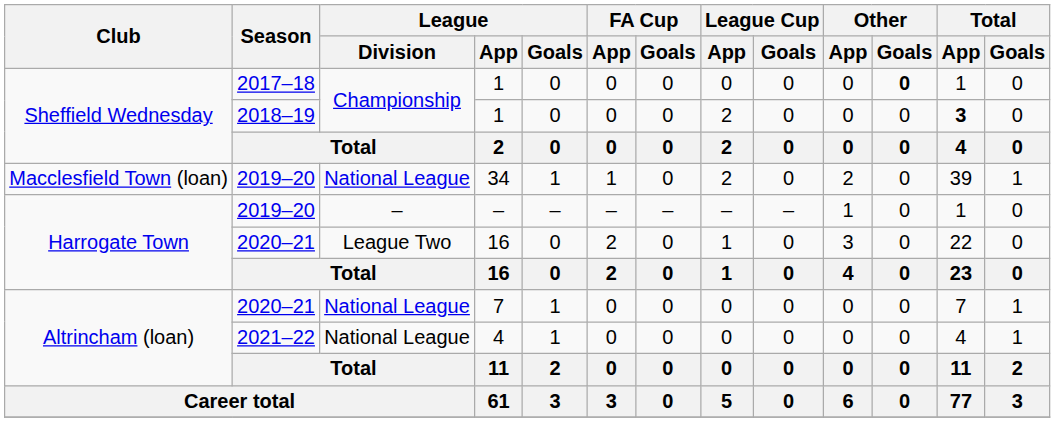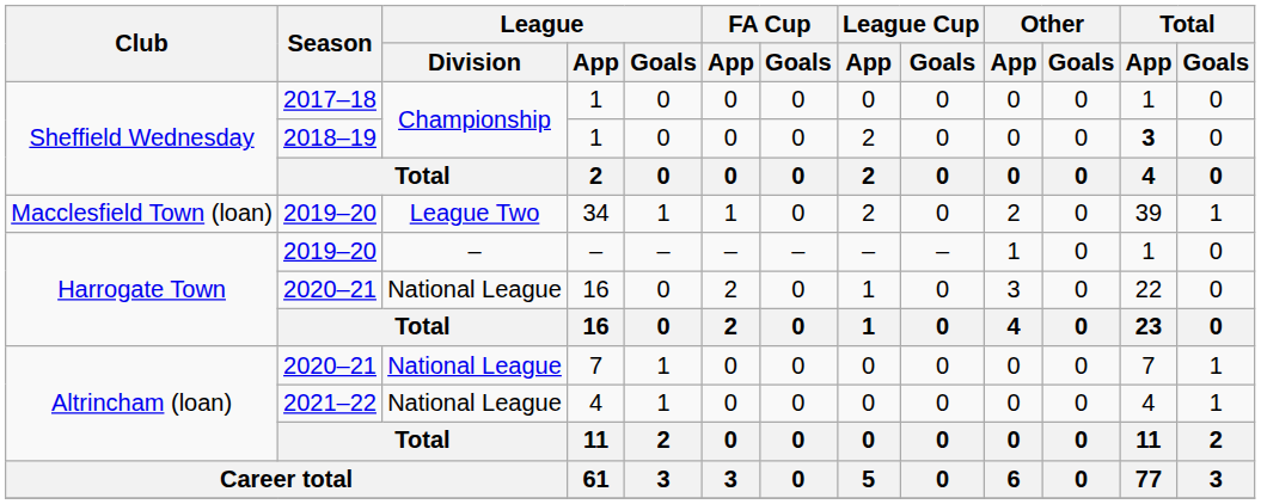 <table class="wikitable" style="text-align: center;">
 <tr>
 <th rowspan=2>Club</th>
 <th rowspan=2>Season</th>
 <th colspan=3>League</th>
 <th colspan=2>FA Cup</th>
 <th colspan=2>League Cup</th>
 <th colspan=2>Other</th>
 <th colspan=2>Total</th>
 </tr>
 <tr>
 <th>Division</th>
 <th>App</th>
 <th>Goals</th>
 <th>App</th>
 <th>Goals</th>
 <th>App</th>
 <th>Goals</th>
 <th>App</th>
 <th>Goals</th>
 <th>App</th>
 <th>Goals</th>
 </tr>
 <tr>
 <td rowspan="3"><a href='#'>Sheffield Wednesday</a></td>
 <td><a href='#'>2017–18</a></td>
 <td rowspan="2"><a href='#'>Championship</a></td>
 <td>1</td>
 <td>0</td>
 <td>0</td>
 <td>0</td>
 <td>0</td>
 <td>0</td>
 <td>0</td>
-<td><strong>0</strong></td>
+<td>0</td>
 <td>1</td>
 <td>0</td>
 </tr>
 <tr>
 <td><a href='#'>2018–19</a></td>
 <td>1</td>
 <td>0</td>
 <td>0</td>
 <td>0</td>
 <td>2</td>
 <td>0</td>
 <td>0</td>
 <td>0</td>
 <td><strong>3</strong></td>
 <td>0</td>
 </tr>
 <tr>
 <th colspan="2">Total</th>
 <th>2</th>
 <th>0</th>
 <th>0</th>
 <th>0</th>
 <th>2</th>
 <th>0</th>
 <th>0</th>
 <th>0</th>
 <th>4</th>
 <th>0</th>
 </tr>
 <tr>
 <td rowspan="1" align="center"><a href='#'>Macclesfield Town</a> (loan)</td>
 <td><a href='#'>2019–20</a></td>
-<td><a href='#'>National League</a></td>
+<td rowspan="1"><a href='#'>League Two</a></td>
 <td>34</td>
 <td>1</td>
 <td>1</td>
 <td>0</td>
 <td>2</td>
 <td>0</td>
 <td>2</td>
 <td>0</td>
 <td>39</td>
 <td>1</td>
 </tr>
 <tr>
 <td rowspan="3" align="center"><a href='#'>Harrogate Town</a></td>
 <td><a href='#'>2019–20</a></td>
 <td>–</td>
 <td>–</td>
 <td>–</td>
 <td>–</td>
 <td>–</td>
 <td>–</td>
 <td>–</td>
 <td>1</td>
 <td>0</td>
 <td>1</td>
 <td>0</td>
 </tr>
 <tr>
 <td><a href='#'>2020–21</a></td>
-<td rowspan="1">League Two</td>
+<td>National League</td>
 <td>16</td>
 <td>0</td>
 <td>2</td>
 <td>0</td>
 <td>1</td>
 <td>0</td>
 <td>3</td>
 <td>0</td>
 <td>22</td>
 <td>0</td>
 </tr>
 <tr>
 <th colspan="2">Total</th>
 <th>16</th>
 <th>0</th>
 <th>2</th>
 <th>0</th>
 <th>1</th>
 <th>0</th>
 <th>4</th>
 <th>0</th>
 <th>23</th>
 <th>0</th>
 </tr>
 <tr>
 <td rowspan="3" align="center"><a href='#'>Altrincham</a> (loan)</td>
 <td><a href='#'>2020–21</a></td>
 <td><a href='#'>National League</a></td>
 <td>7</td>
 <td>1</td>
 <td>0</td>
 <td>0</td>
 <td>0</td>
 <td>0</td>
 <td>0</td>
 <td>0</td>
 <td>7</td>
 <td>1</td>
 </tr>
 <tr>
 <td><a href='#'>2021–22</a></td>
 <td>National League</td>
 <td>4</td>
 <td>1</td>
 <td>0</td>
 <td>0</td>
 <td>0</td>
 <td>0</td>
 <td>0</td>
 <td>0</td>
 <td>4</td>
 <td>1</td>
 </tr>
 <tr>
 <th colspan="2">Total</th>
 <th>11</th>
 <th>2</th>
 <th>0</th>
 <th>0</th>
 <th>0</th>
 <th>0</th>
 <th>0</th>
 <th>0</th>
 <th>11</th>
 <th>2</th>
 </tr>
 <tr>
 <th colspan="3">Career total</th>
 <th>61</th>
 <th>3</th>
 <th>3</th>
 <th>0</th>
 <th>5</th>
 <th>0</th>
 <th>6</th>
 <th>0</th>
 <th>77</th>
 <th>3</th>
 </tr>
 <tr>
 </tr>
 </table>
